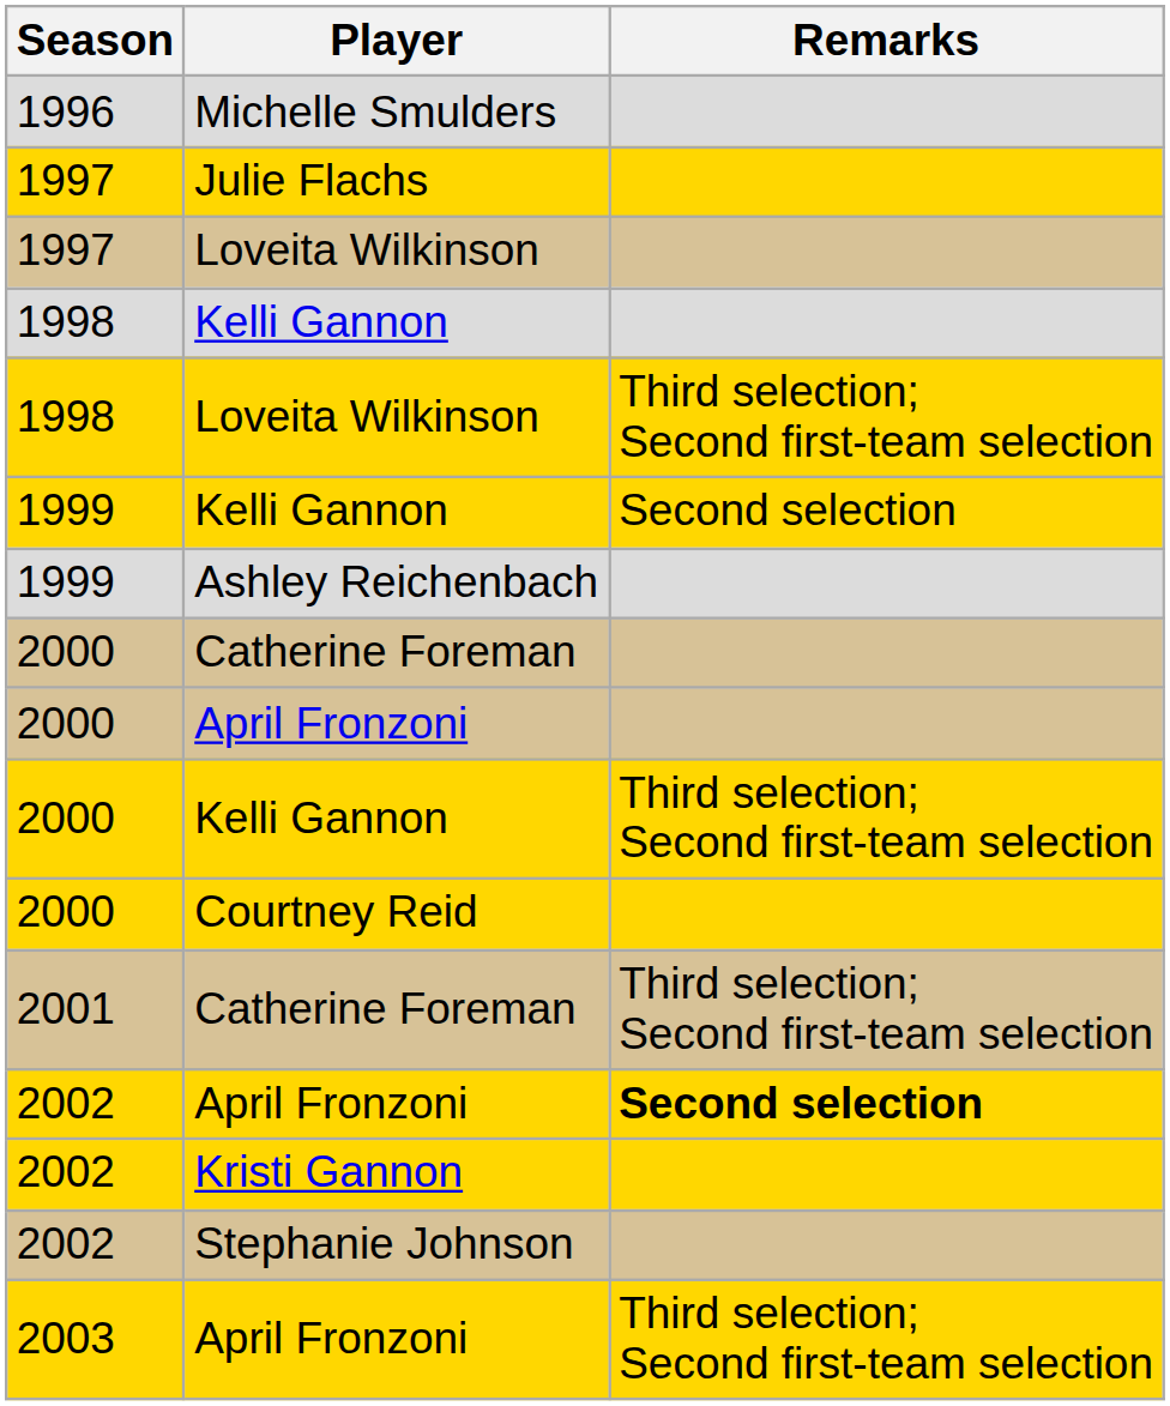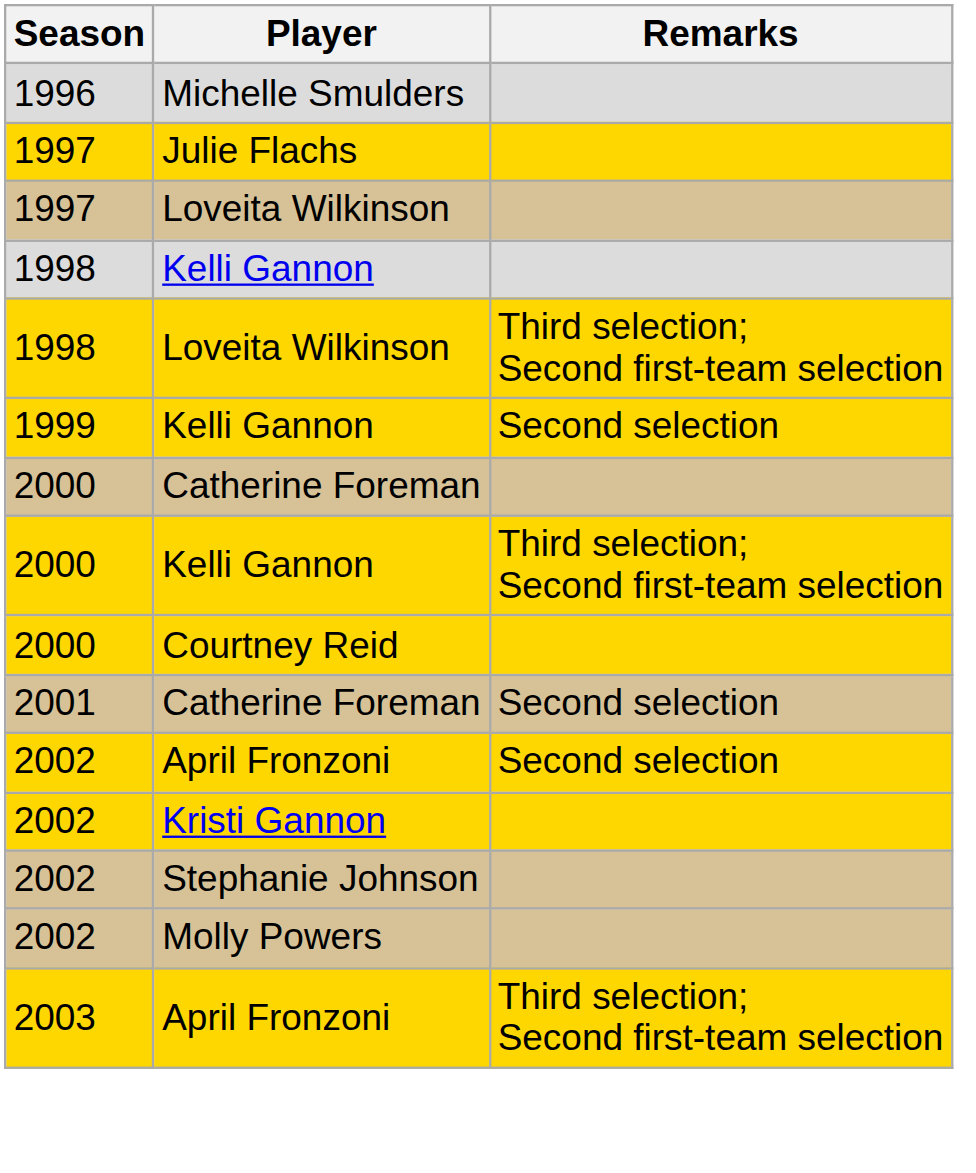 <table class="wikitable">
 <tr>
 <th width=>Season</th>
 <th width=>Player</th>
 <th width=>Remarks</th>
 </tr>
 <tr align="left"  style="background: #dcdcdc;">
 <td>1996</td>
 <td>Michelle Smulders</td>
 <td></td>
 </tr>
 <tr align="left"  style="background: #FFD700;">
 <td>1997</td>
 <td>Julie Flachs</td>
 <td></td>
 </tr>
 <tr align="left"  style="background: #d7c297;">
 <td>1997</td>
 <td>Loveita Wilkinson</td>
 <td></td>
 </tr>
 <tr align="left"  style="background: #dcdcdc;">
 <td>1998</td>
 <td><a href='#'>Kelli Gannon</a></td>
 <td></td>
 </tr>
 <tr align="left"  style="background: #FFD700;">
 <td>1998</td>
 <td>Loveita Wilkinson</td>
 <td>Third selection; <br> Second first-team selection</td>
 </tr>
 <tr align="left"  style="background: #FFD700;">
 <td>1999</td>
 <td>Kelli Gannon</td>
 <td>Second selection</td>
 </tr>
-<tr align="left"  style="background: #dcdcdc;">
-<td>1999</td>
-<td>Ashley Reichenbach</td>
-<td></td>
-</tr>
 <tr align="left"  style="background: #d7c297;">
 <td>2000</td>
 <td>Catherine Foreman</td>
-<td></td>
-</tr>
-<tr align="left"  style="background: #d7c297;">
-<td>2000</td>
-<td><a href='#'>April Fronzoni</a></td>
 <td></td>
 </tr>
 <tr align="left"  style="background: #FFD700;">
 <td>2000</td>
 <td>Kelli Gannon</td>
 <td>Third selection; <br> Second first-team selection</td>
 </tr>
 <tr align="left"  style="background: #FFD700;">
 <td>2000</td>
 <td>Courtney Reid</td>
 <td></td>
 </tr>
 <tr align="left"  style="background: #d7c297;">
 <td>2001</td>
 <td>Catherine Foreman</td>
-<td>Third selection; <br> Second first-team selection</td>
+<td>Second selection</td>
 </tr>
 <tr align="left"  style="background: #FFD700;">
 <td>2002</td>
 <td>April Fronzoni</td>
-<td><strong>Second selection</strong></td>
+<td>Second selection</td>
 </tr>
 <tr align="left"  style="background: #FFD700;">
 <td>2002</td>
 <td><a href='#'>Kristi Gannon</a></td>
 <td></td>
 </tr>
 <tr align="left"  style="background: #d7c297;">
 <td>2002</td>
 <td>Stephanie Johnson</td>
 <td></td>
 </tr>
+<tr align="left"  style="background: #d7c297;">
+<td>2002</td>
+<td>Molly Powers</td>
+<td></td>
+</tr>
 <tr align="left"  style="background: #FFD700;">
 <td>2003</td>
 <td>April Fronzoni</td>
 <td>Third selection; <br> Second first-team selection</td>
 </tr>
 </table>
